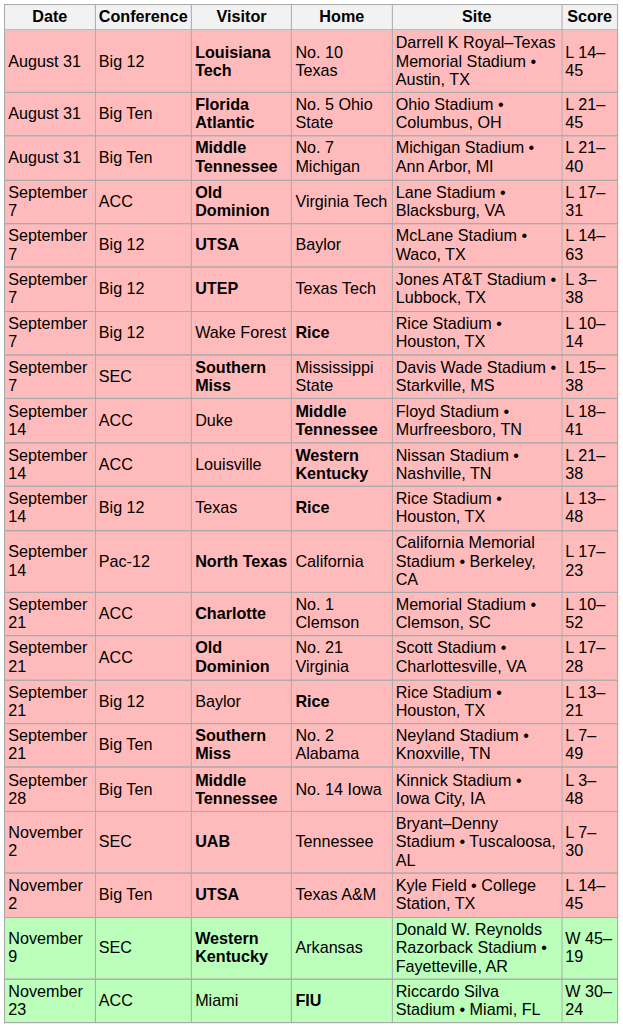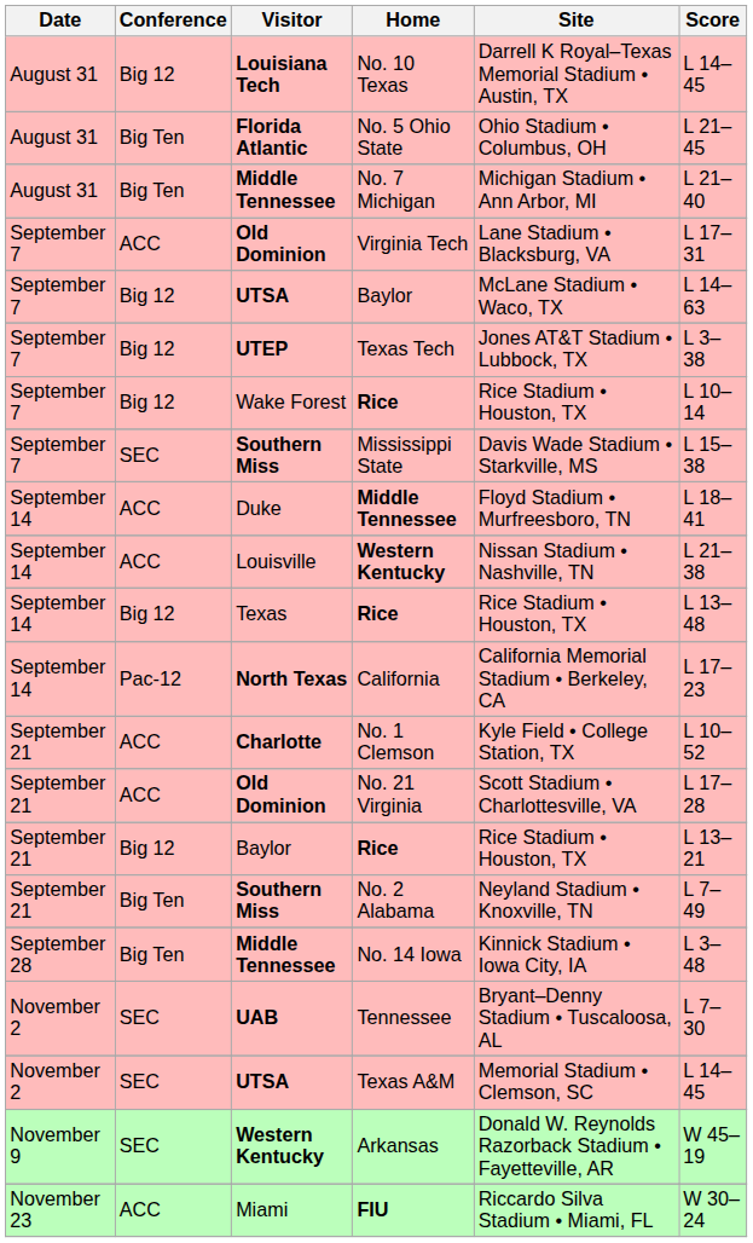 <table class="wikitable">
 <tr>
 <th>Date</th>
 <th>Conference</th>
 <th>Visitor</th>
 <th>Home</th>
 <th>Site</th>
 <th>Score</th>
 </tr>
 <tr style="background:#fbb">
 <td>August 31</td>
 <td>Big 12</td>
 <td><strong>Louisiana Tech</strong></td>
 <td>No. 10 Texas</td>
 <td>Darrell K Royal–Texas Memorial Stadium • Austin, TX</td>
 <td>L 14–45</td>
 </tr>
 <tr>
 </tr>
 <tr style="background:#fbb">
 <td>August 31</td>
 <td>Big Ten</td>
 <td><strong>Florida Atlantic</strong></td>
 <td>No. 5 Ohio State</td>
 <td>Ohio Stadium • Columbus, OH</td>
 <td>L 21–45</td>
 </tr>
 <tr>
 </tr>
 <tr style="background:#fbb">
 <td>August 31</td>
 <td>Big Ten</td>
 <td><strong>Middle Tennessee</strong></td>
 <td>No. 7 Michigan</td>
 <td>Michigan Stadium • Ann Arbor, MI</td>
 <td>L 21–40</td>
 </tr>
 <tr>
 </tr>
 <tr style="background:#fbb">
 <td>September 7</td>
 <td>ACC</td>
 <td><strong>Old Dominion</strong></td>
 <td>Virginia Tech</td>
 <td>Lane Stadium • Blacksburg, VA</td>
 <td>L 17–31</td>
 </tr>
 <tr>
 </tr>
 <tr style="background:#fbb">
 <td>September 7</td>
 <td>Big 12</td>
 <td><strong>UTSA</strong></td>
 <td>Baylor</td>
 <td>McLane Stadium • Waco, TX</td>
 <td>L 14–63</td>
 </tr>
 <tr>
 </tr>
 <tr style="background:#fbb">
 <td>September 7</td>
 <td>Big 12</td>
 <td><strong>UTEP</strong></td>
 <td>Texas Tech</td>
 <td>Jones AT&T Stadium • Lubbock, TX</td>
 <td>L 3–38</td>
 </tr>
 <tr>
 </tr>
 <tr style="background:#fbb">
 <td>September 7</td>
 <td>Big 12</td>
 <td>Wake Forest</td>
 <td><strong>Rice</strong></td>
 <td>Rice Stadium • Houston, TX</td>
 <td>L 10–14</td>
 </tr>
 <tr>
 </tr>
 <tr style="background:#fbb">
 <td>September 7</td>
 <td>SEC</td>
 <td><strong>Southern Miss</strong></td>
 <td>Mississippi State</td>
 <td>Davis Wade Stadium • Starkville, MS</td>
 <td>L 15–38</td>
 </tr>
 <tr>
 </tr>
 <tr style="background:#fbb">
 <td>September 14</td>
 <td>ACC</td>
 <td>Duke</td>
 <td><strong>Middle Tennessee</strong></td>
 <td>Floyd Stadium • Murfreesboro, TN</td>
 <td>L 18–41</td>
 </tr>
 <tr>
 </tr>
 <tr style="background:#fbb">
 <td>September 14</td>
 <td>ACC</td>
 <td>Louisville</td>
 <td><strong>Western Kentucky</strong></td>
 <td>Nissan Stadium • Nashville, TN</td>
 <td>L 21–38</td>
 </tr>
 <tr>
 </tr>
 <tr style="background:#fbb">
 <td>September 14</td>
 <td>Big 12</td>
 <td>Texas</td>
 <td><strong>Rice</strong></td>
 <td>Rice Stadium • Houston, TX</td>
 <td>L 13–48</td>
 </tr>
 <tr>
 </tr>
 <tr style="background:#fbb">
 <td>September 14</td>
 <td>Pac-12</td>
 <td><strong>North Texas</strong></td>
 <td>California</td>
 <td>California Memorial Stadium • Berkeley, CA</td>
 <td>L 17–23</td>
 </tr>
 <tr>
 </tr>
 <tr style="background:#fbb">
 <td>September 21</td>
 <td>ACC</td>
 <td><strong>Charlotte</strong></td>
 <td>No. 1 Clemson</td>
-<td>Memorial Stadium • Clemson, SC</td>
+<td>Kyle Field • College Station, TX</td>
 <td>L 10–52</td>
 </tr>
 <tr>
 </tr>
 <tr style="background:#fbb">
 <td>September 21</td>
 <td>ACC</td>
 <td><strong>Old Dominion</strong></td>
 <td>No. 21 Virginia</td>
 <td>Scott Stadium • Charlottesville, VA</td>
 <td>L 17–28</td>
 </tr>
 <tr>
 </tr>
 <tr style="background:#fbb">
 <td>September 21</td>
 <td>Big 12</td>
 <td>Baylor</td>
 <td><strong>Rice</strong></td>
 <td>Rice Stadium • Houston, TX</td>
 <td>L 13–21</td>
 </tr>
 <tr>
 </tr>
 <tr style="background:#fbb">
 <td>September 21</td>
 <td>Big Ten</td>
 <td><strong>Southern Miss</strong></td>
 <td>No. 2 Alabama</td>
 <td>Neyland Stadium • Knoxville, TN</td>
 <td>L 7–49</td>
 </tr>
 <tr>
 </tr>
 <tr style="background:#fbb">
 <td>September 28</td>
 <td>Big Ten</td>
 <td><strong>Middle Tennessee</strong></td>
 <td>No. 14 Iowa</td>
 <td>Kinnick Stadium • Iowa City, IA</td>
 <td>L 3–48</td>
 </tr>
 <tr>
 </tr>
 <tr style="background:#fbb">
 <td>November 2</td>
 <td>SEC</td>
 <td><strong>UAB</strong></td>
 <td>Tennessee</td>
 <td>Bryant–Denny Stadium • Tuscaloosa, AL</td>
 <td>L 7–30</td>
 </tr>
 <tr>
 </tr>
 <tr style="background:#fbb">
 <td>November 2</td>
-<td>Big Ten</td>
+<td>SEC</td>
 <td><strong>UTSA</strong></td>
 <td>Texas A&M</td>
-<td>Kyle Field • College Station, TX</td>
+<td>Memorial Stadium • Clemson, SC</td>
 <td>L 14–45</td>
 </tr>
 <tr>
 </tr>
 <tr style="background:#bfb">
 <td>November 9</td>
 <td>SEC</td>
 <td><strong>Western Kentucky</strong></td>
 <td>Arkansas</td>
 <td>Donald W. Reynolds Razorback Stadium • Fayetteville, AR</td>
 <td>W 45–19</td>
 </tr>
 <tr>
 </tr>
 <tr style="background:#bfb">
 <td>November 23</td>
 <td>ACC</td>
 <td>Miami</td>
 <td><strong>FIU</strong></td>
 <td>Riccardo Silva Stadium • Miami, FL</td>
 <td>W 30–24</td>
 </tr>
 <tr>
 </tr>
 </table>
